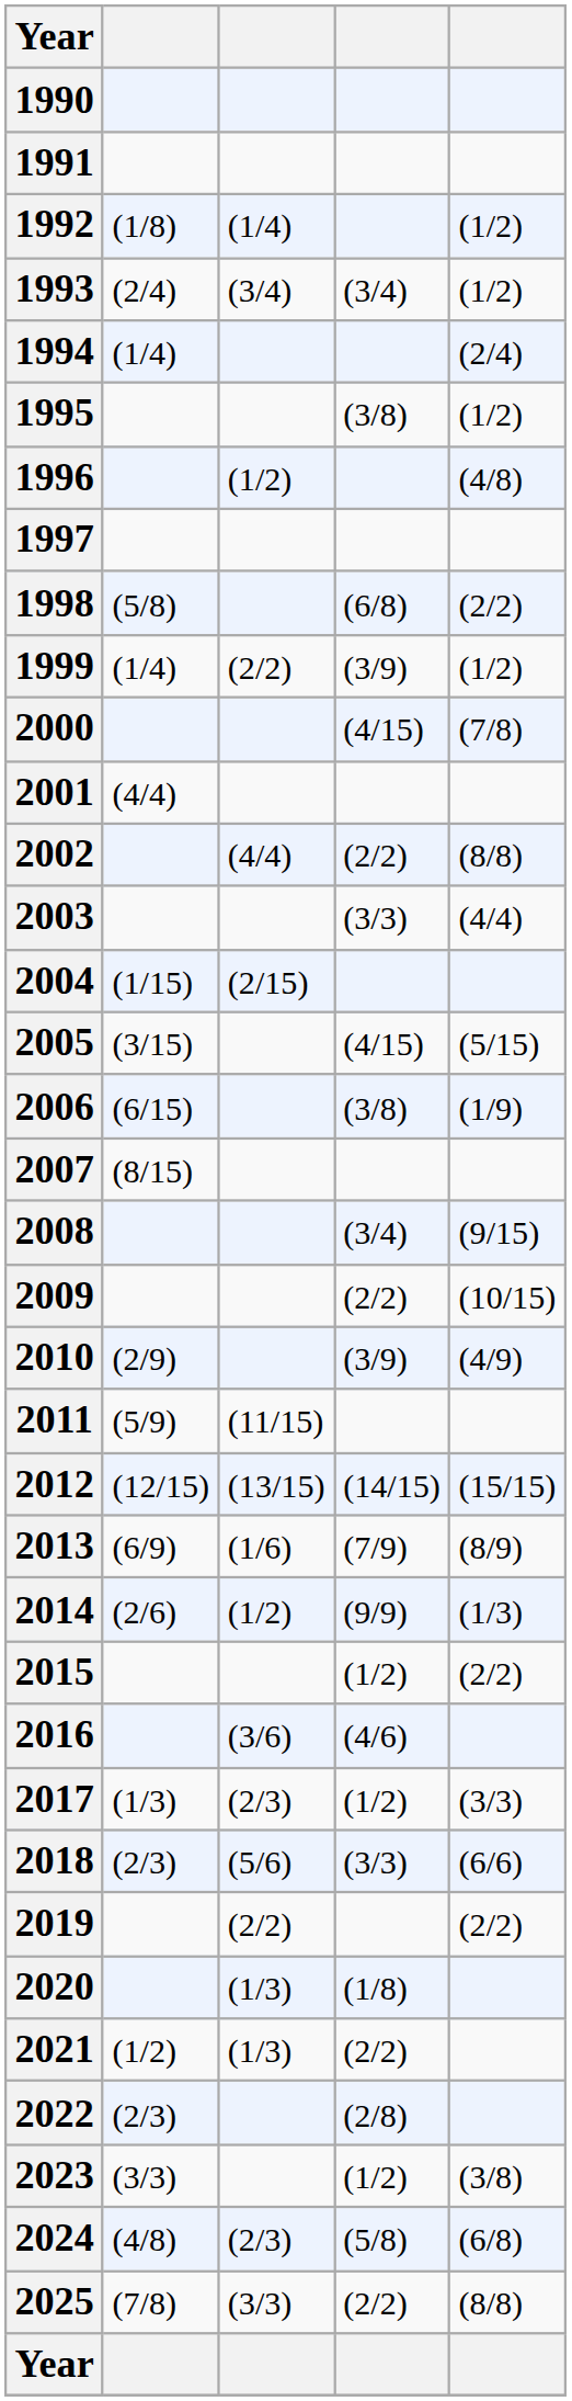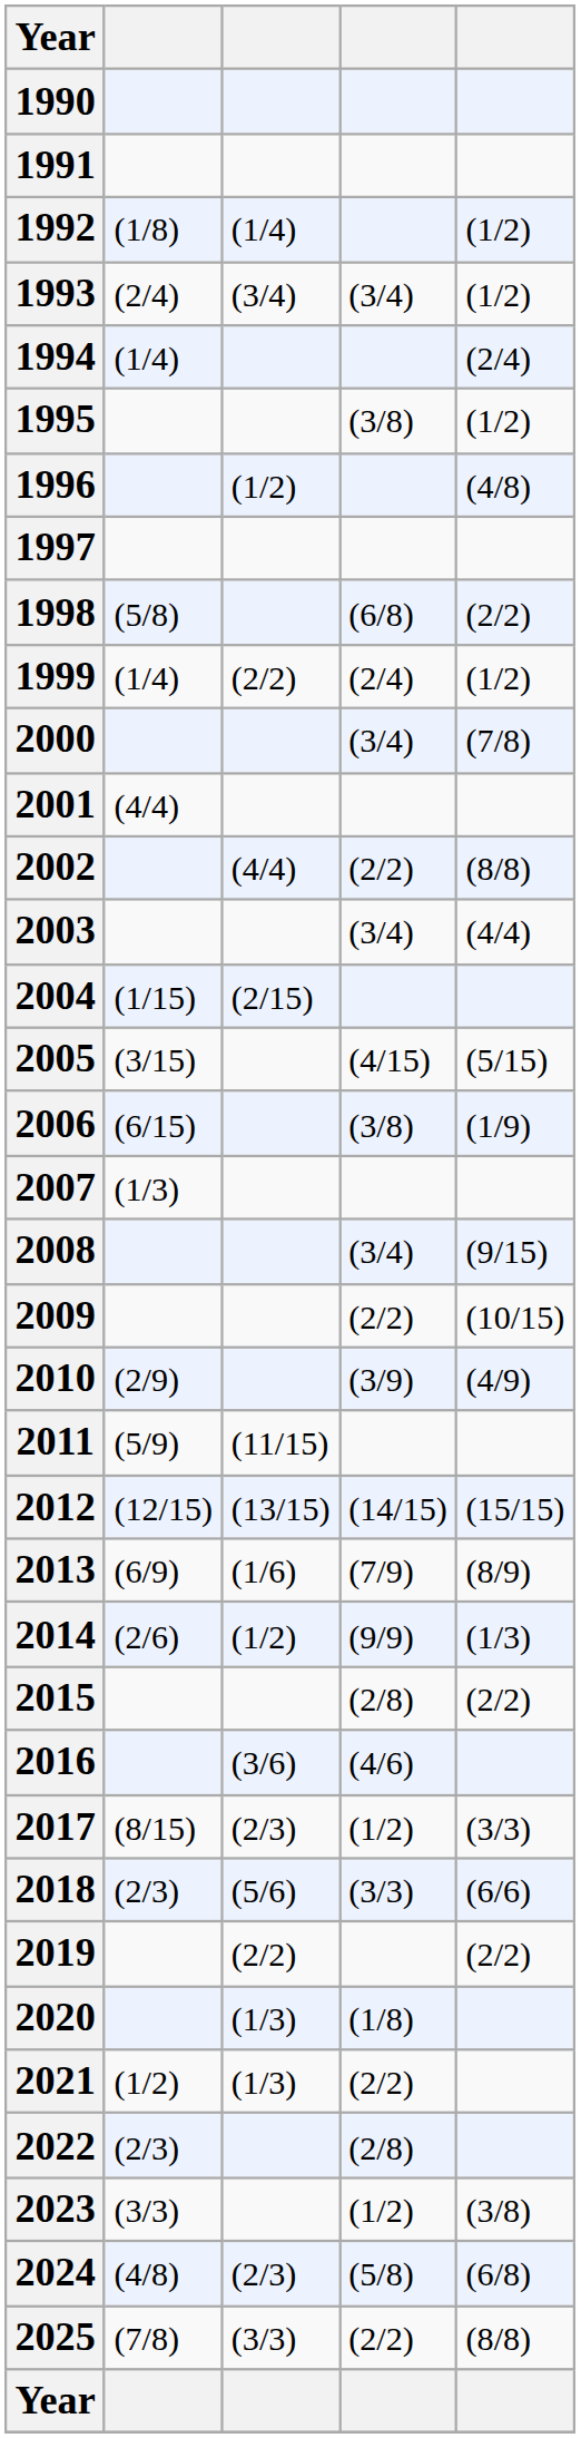 <table class="wikitable">
 <tr>
 <th>Year</th>
 <th></th>
 <th></th>
 <th></th>
 <th></th>
 </tr>
 <tr bgcolor=#edf3fe>
 <th>1990</th>
 <td></td>
 <td></td>
 <td></td>
 <td></td>
 </tr>
 <tr>
 <th>1991</th>
 <td></td>
 <td></td>
 <td></td>
 <td></td>
 </tr>
 <tr bgcolor=#edf3fe>
 <th>1992</th>
 <td> <small>(1/8)</small></td>
 <td> <small>(1/4)</small></td>
 <td></td>
 <td> <small>(1/2)</small></td>
 </tr>
 <tr>
 <th>1993</th>
 <td> <small>(2/4)</small></td>
 <td> <small>(3/4)</small></td>
 <td> <small>(3/4)</small></td>
 <td> <small>(1/2)</small></td>
 </tr>
 <tr bgcolor=#edf3fe>
 <th>1994</th>
 <td> <small>(1/4)</small></td>
 <td></td>
 <td></td>
 <td> <small>(2/4)</small></td>
 </tr>
 <tr>
 <th>1995</th>
 <td></td>
 <td></td>
 <td> <small>(3/8)</small></td>
 <td> <small>(1/2)</small></td>
 </tr>
 <tr bgcolor=#edf3fe>
 <th>1996</th>
 <td></td>
 <td> <small>(1/2)</small></td>
 <td></td>
 <td> <small>(4/8)</small></td>
 </tr>
 <tr>
 <th>1997</th>
 <td></td>
 <td></td>
 <td></td>
 <td></td>
 </tr>
 <tr bgcolor=#edf3fe>
 <th>1998</th>
 <td> <small>(5/8)</small></td>
 <td></td>
 <td> <small>(6/8)</small></td>
 <td> <small>(2/2)</small></td>
 </tr>
 <tr>
 <th>1999</th>
 <td> <small>(1/4)</small></td>
 <td> <small>(2/2)</small></td>
-<td> <small>(3/9)</small></td>
+<td> <small>(2/4)</small></td>
 <td> <small>(1/2)</small></td>
 </tr>
 <tr bgcolor=#edf3fe>
 <th>2000</th>
 <td></td>
 <td></td>
-<td> <small>(4/15)</small></td>
+<td> <small>(3/4)</small></td>
 <td> <small>(7/8)</small></td>
 </tr>
 <tr>
 <th>2001</th>
 <td> <small>(4/4)</small></td>
 <td></td>
 <td></td>
 <td></td>
 </tr>
 <tr bgcolor=#edf3fe>
 <th>2002</th>
 <td></td>
 <td> <small>(4/4)</small></td>
 <td> <small>(2/2)</small></td>
 <td> <small>(8/8)</small></td>
 </tr>
 <tr>
 <th>2003</th>
 <td></td>
 <td></td>
-<td> <small>(3/3)</small></td>
+<td> <small>(3/4)</small></td>
 <td> <small>(4/4)</small></td>
 </tr>
 <tr bgcolor=#edf3fe>
 <th>2004</th>
 <td> <small>(1/15)</small></td>
 <td> <small>(2/15)</small></td>
 <td></td>
 <td></td>
 </tr>
 <tr>
 <th>2005</th>
 <td> <small>(3/15)</small></td>
 <td></td>
 <td> <small>(4/15)</small></td>
 <td> <small>(5/15)</small></td>
 </tr>
 <tr bgcolor=#edf3fe>
 <th>2006</th>
 <td> <small>(6/15)</small></td>
 <td></td>
 <td> <small>(3/8)</small></td>
 <td> <small>(1/9)</small></td>
 </tr>
 <tr>
 <th>2007</th>
-<td> <small>(8/15)</small></td>
+<td> <small>(1/3)</small></td>
 <td></td>
 <td></td>
 <td></td>
 </tr>
 <tr bgcolor=#edf3fe>
 <th>2008</th>
 <td></td>
 <td></td>
 <td> <small>(3/4)</small></td>
 <td> <small>(9/15)</small></td>
 </tr>
 <tr>
 <th>2009</th>
 <td></td>
 <td></td>
 <td> <small>(2/2)</small></td>
 <td> <small>(10/15)</small></td>
 </tr>
 <tr bgcolor=#edf3fe>
 <th>2010</th>
 <td> <small>(2/9)</small></td>
 <td></td>
 <td> <small>(3/9)</small></td>
 <td> <small>(4/9)</small></td>
 </tr>
 <tr>
 <th>2011</th>
 <td> <small>(5/9)</small></td>
 <td> <small>(11/15)</small></td>
 <td></td>
 <td></td>
 </tr>
 <tr bgcolor=#edf3fe>
 <th>2012</th>
 <td> <small>(12/15)</small></td>
 <td> <small>(13/15)</small></td>
 <td> <small>(14/15)</small></td>
 <td> <small>(15/15)</small></td>
 </tr>
 <tr>
 <th>2013</th>
 <td> <small>(6/9)</small></td>
 <td> <small>(1/6)</small></td>
 <td> <small>(7/9)</small></td>
 <td> <small>(8/9)</small></td>
 </tr>
 <tr bgcolor=#edf3fe>
 <th>2014</th>
 <td> <small>(2/6)</small></td>
 <td> <small>(1/2)</small></td>
 <td> <small>(9/9)</small></td>
 <td> <small>(1/3)</small></td>
 </tr>
 <tr>
 <th>2015</th>
 <td></td>
 <td></td>
-<td> <small>(1/2)</small></td>
+<td> <small>(2/8)</small></td>
 <td> <small>(2/2)</small></td>
 </tr>
 <tr bgcolor=#edf3fe>
 <th>2016</th>
 <td></td>
 <td> <small>(3/6)</small></td>
 <td> <small>(4/6)</small></td>
 <td></td>
 </tr>
 <tr>
 <th>2017</th>
-<td> <small>(1/3)</small></td>
+<td> <small>(8/15)</small></td>
 <td> <small>(2/3)</small></td>
 <td> <small>(1/2)</small></td>
 <td> <small>(3/3)</small></td>
 </tr>
 <tr bgcolor=#edf3fe>
 <th>2018</th>
 <td> <small>(2/3)</small></td>
 <td> <small>(5/6)</small></td>
 <td> <small>(3/3)</small></td>
 <td> <small>(6/6)</small></td>
 </tr>
 <tr>
 <th>2019</th>
 <td></td>
 <td> <small>(2/2)</small></td>
 <td></td>
 <td> <small>(2/2)</small></td>
 </tr>
 <tr bgcolor=#edf3fe>
 <th>2020</th>
 <td></td>
 <td> <small>(1/3)</small></td>
 <td> <small>(1/8)</small></td>
 <td></td>
 </tr>
 <tr>
 <th>2021</th>
 <td> <small>(1/2)</small></td>
 <td> <small>(1/3)</small></td>
 <td> <small>(2/2)</small></td>
 <td></td>
 </tr>
 <tr bgcolor=#edf3fe>
 <th>2022</th>
 <td> <small>(2/3)</small></td>
 <td></td>
 <td> <small>(2/8)</small></td>
 <td></td>
 </tr>
 <tr>
 <th>2023</th>
 <td> <small>(3/3)</small></td>
 <td></td>
 <td> <small>(1/2)</small></td>
 <td> <small>(3/8)</small></td>
 </tr>
 <tr bgcolor=#edf3fe>
 <th>2024</th>
 <td> <small>(4/8)</small></td>
 <td> <small>(2/3)</small></td>
 <td> <small>(5/8)</small></td>
 <td> <small>(6/8)</small></td>
 </tr>
 <tr>
 <th>2025</th>
 <td> <small>(7/8)</small></td>
 <td> <small>(3/3)</small></td>
 <td> <small>(2/2)</small></td>
 <td> <small>(8/8)</small></td>
 </tr>
 <tr>
 <th>Year</th>
 <th></th>
 <th></th>
 <th></th>
 <th></th>
 </tr>
 <tr>
 </tr>
 </table>
